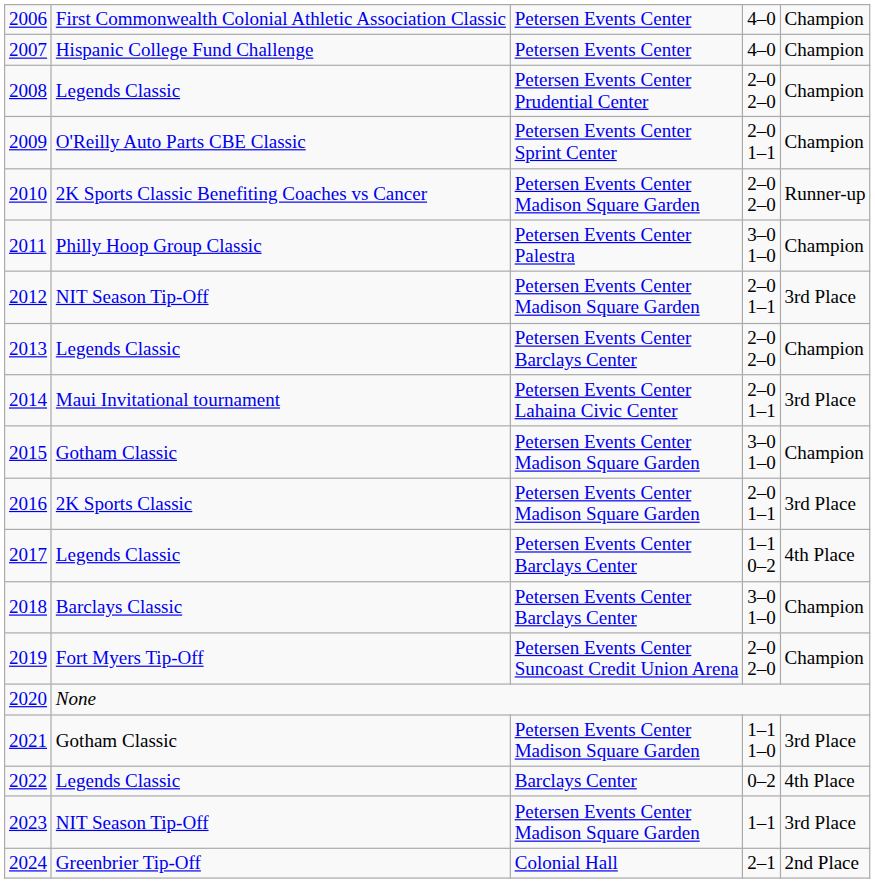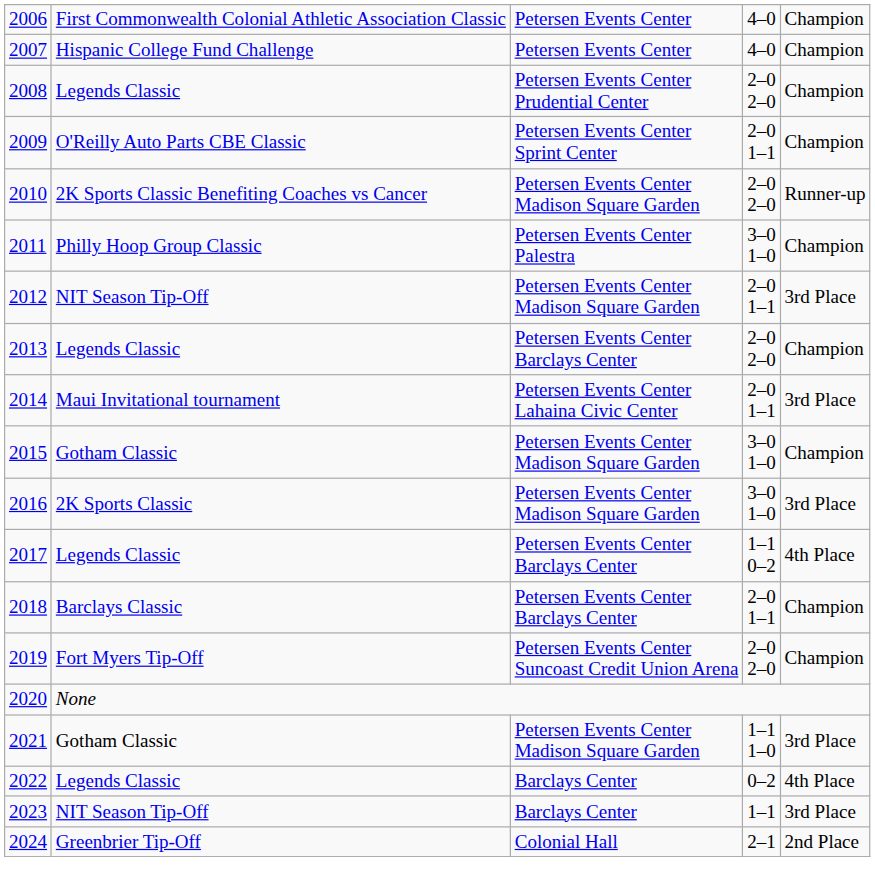 <table class="wikitable">
 <tr>
 <td><a href='#'>2006</a></td>
 <td><a href='#'>First Commonwealth Colonial Athletic Association Classic</a></td>
 <td><a href='#'>Petersen Events Center</a></td>
 <td>4–0</td>
 <td>Champion</td>
 </tr>
 <tr>
 <td><a href='#'>2007</a></td>
 <td><a href='#'>Hispanic College Fund Challenge</a></td>
 <td><a href='#'>Petersen Events Center</a></td>
 <td>4–0</td>
 <td>Champion</td>
 </tr>
 <tr>
 <td><a href='#'>2008</a></td>
 <td><a href='#'>Legends Classic</a></td>
 <td><a href='#'>Petersen Events Center</a><br><a href='#'>Prudential Center</a></td>
 <td>2–0<br>2–0</td>
 <td>Champion</td>
 </tr>
 <tr>
 <td><a href='#'>2009</a></td>
 <td><a href='#'>O'Reilly Auto Parts CBE Classic</a></td>
 <td><a href='#'>Petersen Events Center</a><br><a href='#'>Sprint Center</a></td>
 <td>2–0<br>1–1</td>
 <td>Champion</td>
 </tr>
 <tr>
 <td><a href='#'>2010</a></td>
 <td><a href='#'>2K Sports Classic Benefiting Coaches vs Cancer</a></td>
 <td><a href='#'>Petersen Events Center</a><br><a href='#'>Madison Square Garden</a></td>
 <td>2–0<br>2–0</td>
 <td>Runner-up</td>
 </tr>
 <tr>
 <td><a href='#'>2011</a></td>
 <td><a href='#'>Philly Hoop Group Classic</a></td>
 <td><a href='#'>Petersen Events Center</a><br><a href='#'>Palestra</a></td>
 <td>3–0<br>1–0</td>
 <td>Champion</td>
 </tr>
 <tr>
 <td><a href='#'>2012</a></td>
 <td><a href='#'>NIT Season Tip-Off</a></td>
 <td><a href='#'>Petersen Events Center</a><br><a href='#'>Madison Square Garden</a></td>
 <td>2–0<br>1–1</td>
 <td>3rd Place</td>
 </tr>
 <tr>
 <td><a href='#'>2013</a></td>
 <td><a href='#'>Legends Classic</a></td>
 <td><a href='#'>Petersen Events Center</a><br><a href='#'>Barclays Center</a></td>
 <td>2–0<br>2–0</td>
 <td>Champion</td>
 </tr>
 <tr>
 <td><a href='#'>2014</a></td>
 <td><a href='#'>Maui Invitational tournament</a></td>
 <td><a href='#'>Petersen Events Center</a><br><a href='#'>Lahaina Civic Center</a></td>
 <td>2–0<br>1–1</td>
 <td>3rd Place</td>
 </tr>
 <tr>
 <td><a href='#'>2015</a></td>
 <td><a href='#'>Gotham Classic</a></td>
 <td><a href='#'>Petersen Events Center</a><br><a href='#'>Madison Square Garden</a></td>
 <td>3–0<br>1–0</td>
 <td>Champion</td>
 </tr>
 <tr>
 <td><a href='#'>2016</a></td>
 <td><a href='#'>2K Sports Classic</a></td>
 <td><a href='#'>Petersen Events Center</a><br><a href='#'>Madison Square Garden</a></td>
-<td>2–0<br>1–1</td>
+<td>3–0<br>1–0</td>
 <td>3rd Place</td>
 </tr>
 <tr>
 <td><a href='#'>2017</a></td>
 <td><a href='#'>Legends Classic</a></td>
 <td><a href='#'>Petersen Events Center</a><br><a href='#'>Barclays Center</a></td>
 <td>1–1<br>0–2</td>
 <td>4th Place</td>
 </tr>
 <tr>
 <td><a href='#'>2018</a></td>
 <td><a href='#'>Barclays Classic</a></td>
 <td><a href='#'>Petersen Events Center</a><br><a href='#'>Barclays Center</a></td>
-<td>3–0<br>1–0</td>
+<td>2–0<br>1–1</td>
 <td>Champion</td>
 </tr>
 <tr>
 <td><a href='#'>2019</a></td>
 <td><a href='#'>Fort Myers Tip-Off</a></td>
 <td><a href='#'>Petersen Events Center</a><br><a href='#'>Suncoast Credit Union Arena</a></td>
 <td>2–0<br>2–0</td>
 <td>Champion</td>
 </tr>
 <tr>
 <td><a href='#'>2020</a></td>
 <td colspan=4><em>None</em></td>
 </tr>
 <tr>
 <td><a href='#'>2021</a></td>
 <td>Gotham Classic</td>
 <td><a href='#'>Petersen Events Center</a><br><a href='#'>Madison Square Garden</a></td>
 <td>1–1<br>1–0</td>
 <td>3rd Place</td>
 </tr>
 <tr>
 <td><a href='#'>2022</a></td>
 <td><a href='#'>Legends Classic</a></td>
 <td><a href='#'>Barclays Center</a></td>
 <td>0–2</td>
 <td>4th Place</td>
 </tr>
 <tr>
 <td><a href='#'>2023</a></td>
 <td><a href='#'>NIT Season Tip-Off</a></td>
-<td><a href='#'>Petersen Events Center</a><br><a href='#'>Madison Square Garden</a></td>
+<td><a href='#'>Barclays Center</a></td>
 <td>1–1</td>
 <td>3rd Place</td>
 </tr>
 <tr>
 <td><a href='#'>2024</a></td>
 <td><a href='#'>Greenbrier Tip-Off</a></td>
 <td><a href='#'>Colonial Hall</a></td>
 <td>2–1</td>
 <td>2nd Place</td>
 </tr>
 </table>
